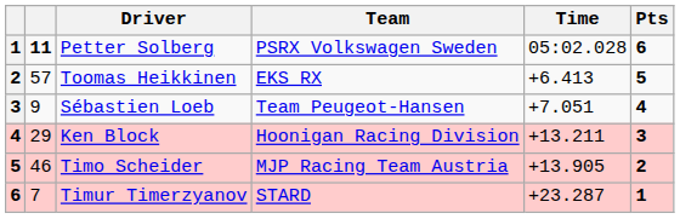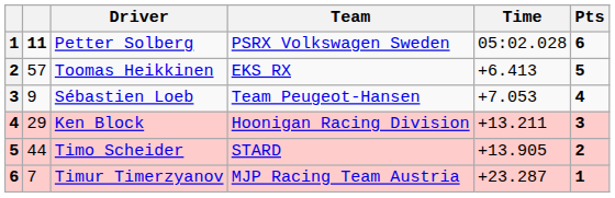 <table class=wikitable style="font-size:95%">
 <tr>
 <th></th>
 <th></th>
 <th>Driver</th>
 <th>Team</th>
 <th>Time</th>
 <th>Pts</th>
 </tr>
 <tr>
 <th>1</th>
 <td><strong>11</strong></td>
 <td> <a href='#'>Petter Solberg</a></td>
 <td><a href='#'>PSRX Volkswagen Sweden</a></td>
 <td>05:02.028</td>
 <td><strong>6</strong></td>
 </tr>
 <tr>
 <th>2</th>
 <td>57</td>
 <td> <a href='#'>Toomas Heikkinen</a></td>
 <td><a href='#'>EKS RX</a></td>
 <td>+6.413</td>
 <td><strong>5</strong></td>
 </tr>
 <tr>
 <th>3</th>
 <td>9</td>
 <td> <a href='#'>Sébastien Loeb</a></td>
 <td><a href='#'>Team Peugeot-Hansen</a></td>
-<td>+7.051</td>
+<td>+7.053</td>
 <td><strong>4</strong></td>
 </tr>
 <tr>
 <th style="background:#ffcccc;">4</th>
 <td style="background:#ffcccc;">29</td>
 <td style="background:#ffcccc;"> <a href='#'>Ken Block</a></td>
 <td style="background:#ffcccc;"><a href='#'>Hoonigan Racing Division</a></td>
 <td style="background:#ffcccc;">+13.211</td>
 <td style="background:#ffcccc;"><strong>3</strong></td>
 </tr>
 <tr>
 <th style="background:#ffcccc;">5</th>
-<td style="background:#ffcccc;">46</td>
+<td style="background:#ffcccc;">44</td>
 <td style="background:#ffcccc;"> <a href='#'>Timo Scheider</a></td>
-<td style="background:#ffcccc;"><a href='#'>MJP Racing Team Austria</a></td>
+<td style="background:#ffcccc;"><a href='#'>STARD</a></td>
 <td style="background:#ffcccc;">+13.905</td>
 <td style="background:#ffcccc;"><strong>2</strong></td>
 </tr>
 <tr>
 <th style="background:#ffcccc;">6</th>
 <td style="background:#ffcccc;">7</td>
 <td style="background:#ffcccc;"> <a href='#'>Timur Timerzyanov</a></td>
-<td style="background:#ffcccc;"><a href='#'>STARD</a></td>
+<td style="background:#ffcccc;"><a href='#'>MJP Racing Team Austria</a></td>
 <td style="background:#ffcccc;">+23.287</td>
 <td style="background:#ffcccc;"><strong>1</strong></td>
 </tr>
 </table>
